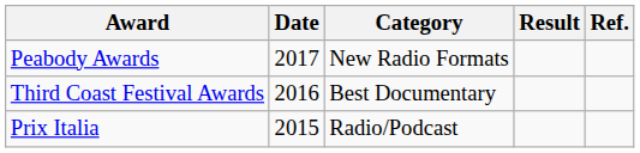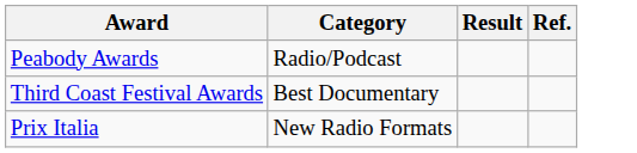 <table class="wikitable sortable">
 <tr>
 <th>Award</th>
-<th>Date</th>
 <th>Category</th>
 <th>Result</th>
 <th>Ref.</th>
 </tr>
 <tr>
 <td><a href='#'>Peabody Awards</a></td>
-<td>2017</td>
-<td>New Radio Formats</td>
+<td>Radio/Podcast</td>
 <td></td>
 <td></td>
 </tr>
 <tr>
 <td><a href='#'>Third Coast Festival Awards</a></td>
-<td>2016</td>
 <td>Best Documentary</td>
 <td></td>
 <td></td>
 </tr>
 <tr>
 <td><a href='#'>Prix Italia</a></td>
-<td>2015</td>
-<td>Radio/Podcast</td>
+<td>New Radio Formats</td>
 <td></td>
 <td></td>
 </tr>
 </table>
